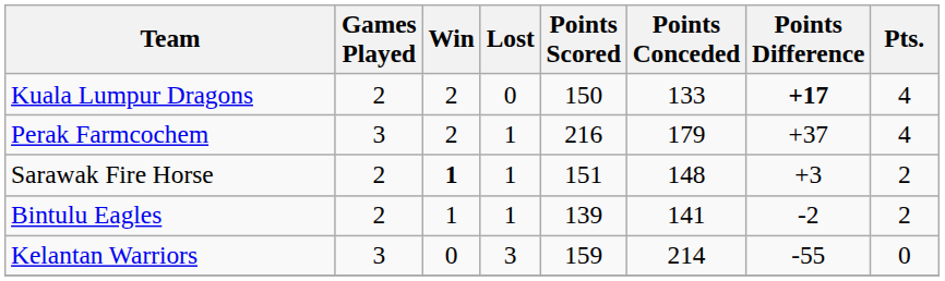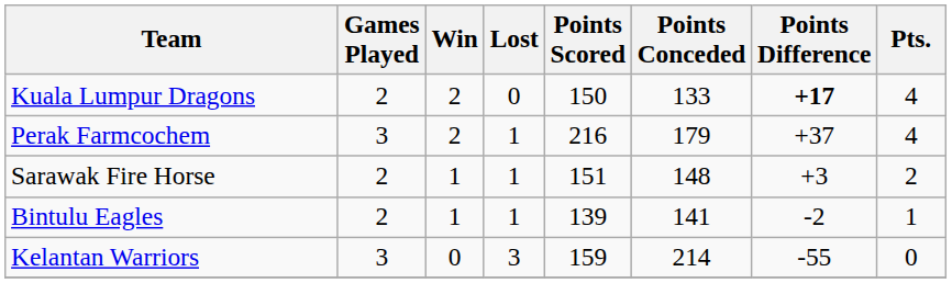 <table class="wikitable" style="text-align:center">
 <tr>
 <th width=200>Team</th>
 <th width=25>Games Played</th>
 <th width=25>Win</th>
 <th width=25>Lost</th>
 <th width=25>Points Scored</th>
 <th width=25>Points Conceded</th>
 <th width=25>Points Difference</th>
 <th width=35>Pts.</th>
 </tr>
 <tr>
 <td align=left> <a href='#'>Kuala Lumpur Dragons</a></td>
 <td>2</td>
 <td>2</td>
 <td>0</td>
 <td>150</td>
 <td>133</td>
 <td><strong>+17</strong></td>
 <td>4</td>
 </tr>
 <tr>
 <td align=left> <a href='#'>Perak Farmcochem</a></td>
 <td>3</td>
 <td>2</td>
 <td>1</td>
 <td>216</td>
 <td>179</td>
 <td>+37</td>
 <td>4</td>
 </tr>
 <tr>
 <td align=left> Sarawak Fire Horse</td>
 <td>2</td>
-<td><strong>1</strong></td>
+<td>1</td>
 <td>1</td>
 <td>151</td>
 <td>148</td>
 <td>+3</td>
 <td>2</td>
 </tr>
 <tr>
 <td align=left> <a href='#'>Bintulu Eagles</a></td>
 <td>2</td>
 <td>1</td>
 <td>1</td>
 <td>139</td>
 <td>141</td>
 <td>-2</td>
-<td>2</td>
+<td>1</td>
 </tr>
 <tr>
 <td align=left> <a href='#'>Kelantan Warriors</a></td>
 <td>3</td>
 <td>0</td>
 <td>3</td>
 <td>159</td>
 <td>214</td>
 <td>-55</td>
 <td>0</td>
 </tr>
 <tr>
 </tr>
 </table>
